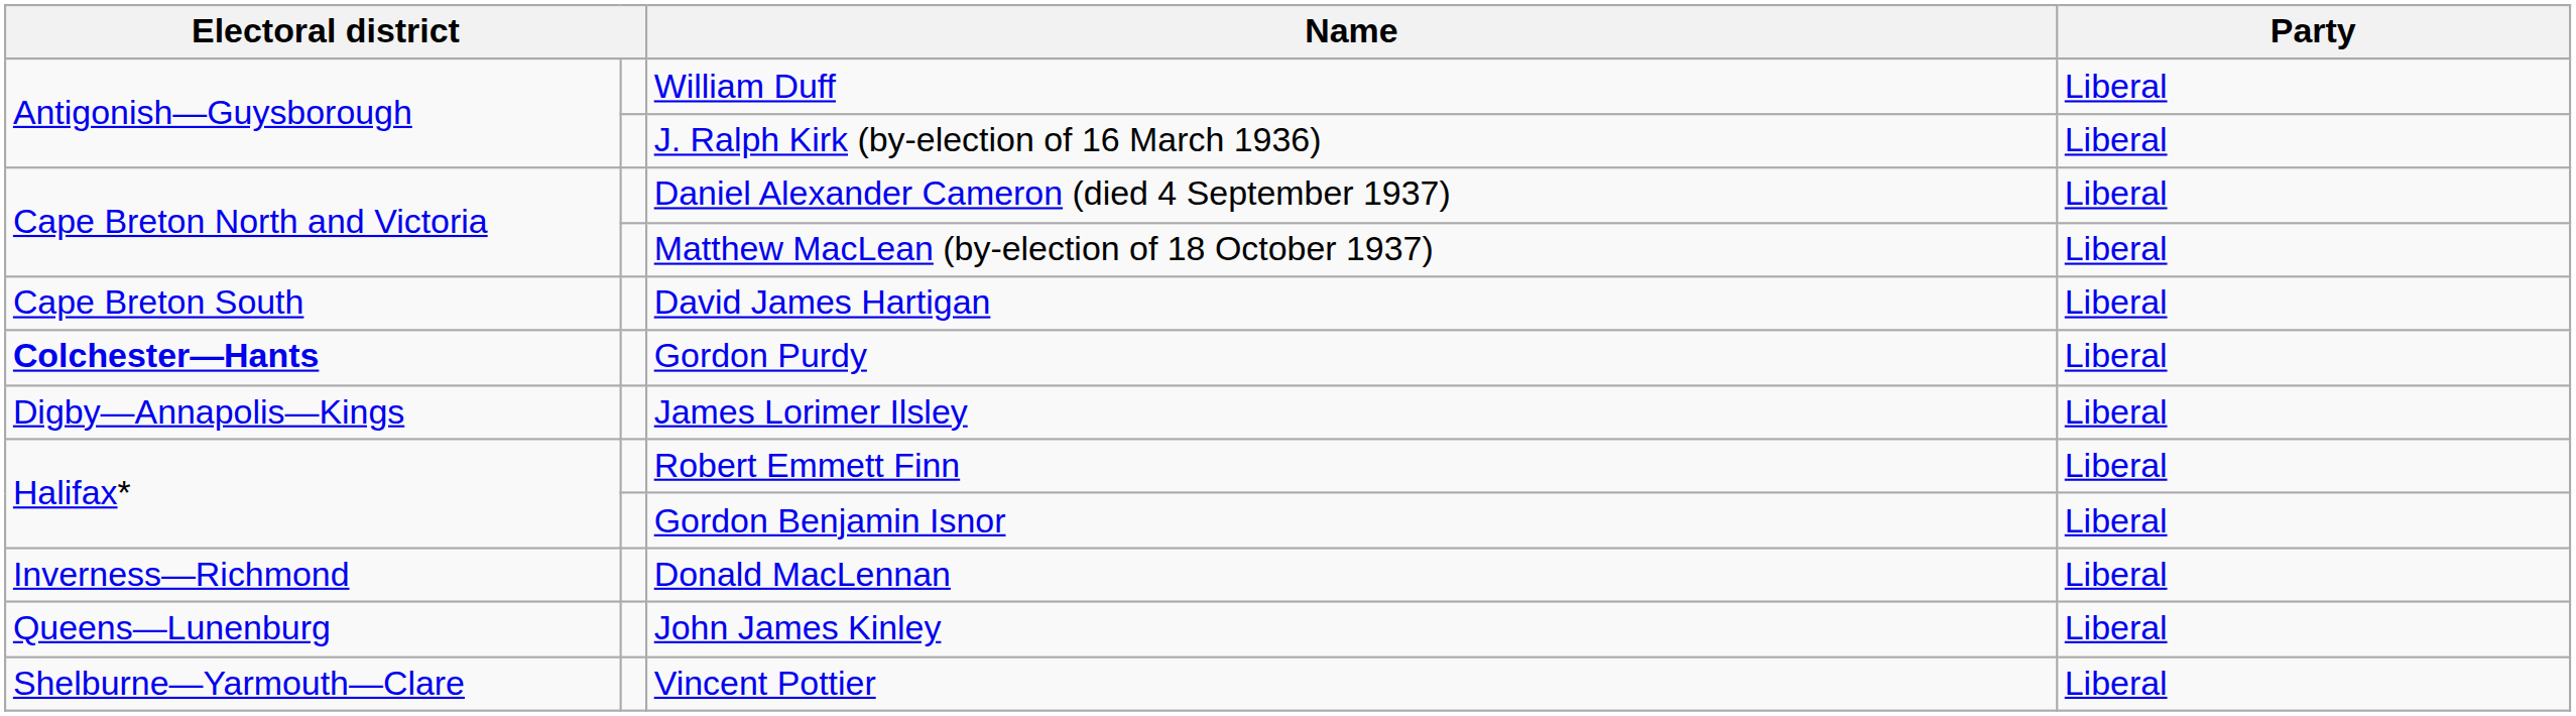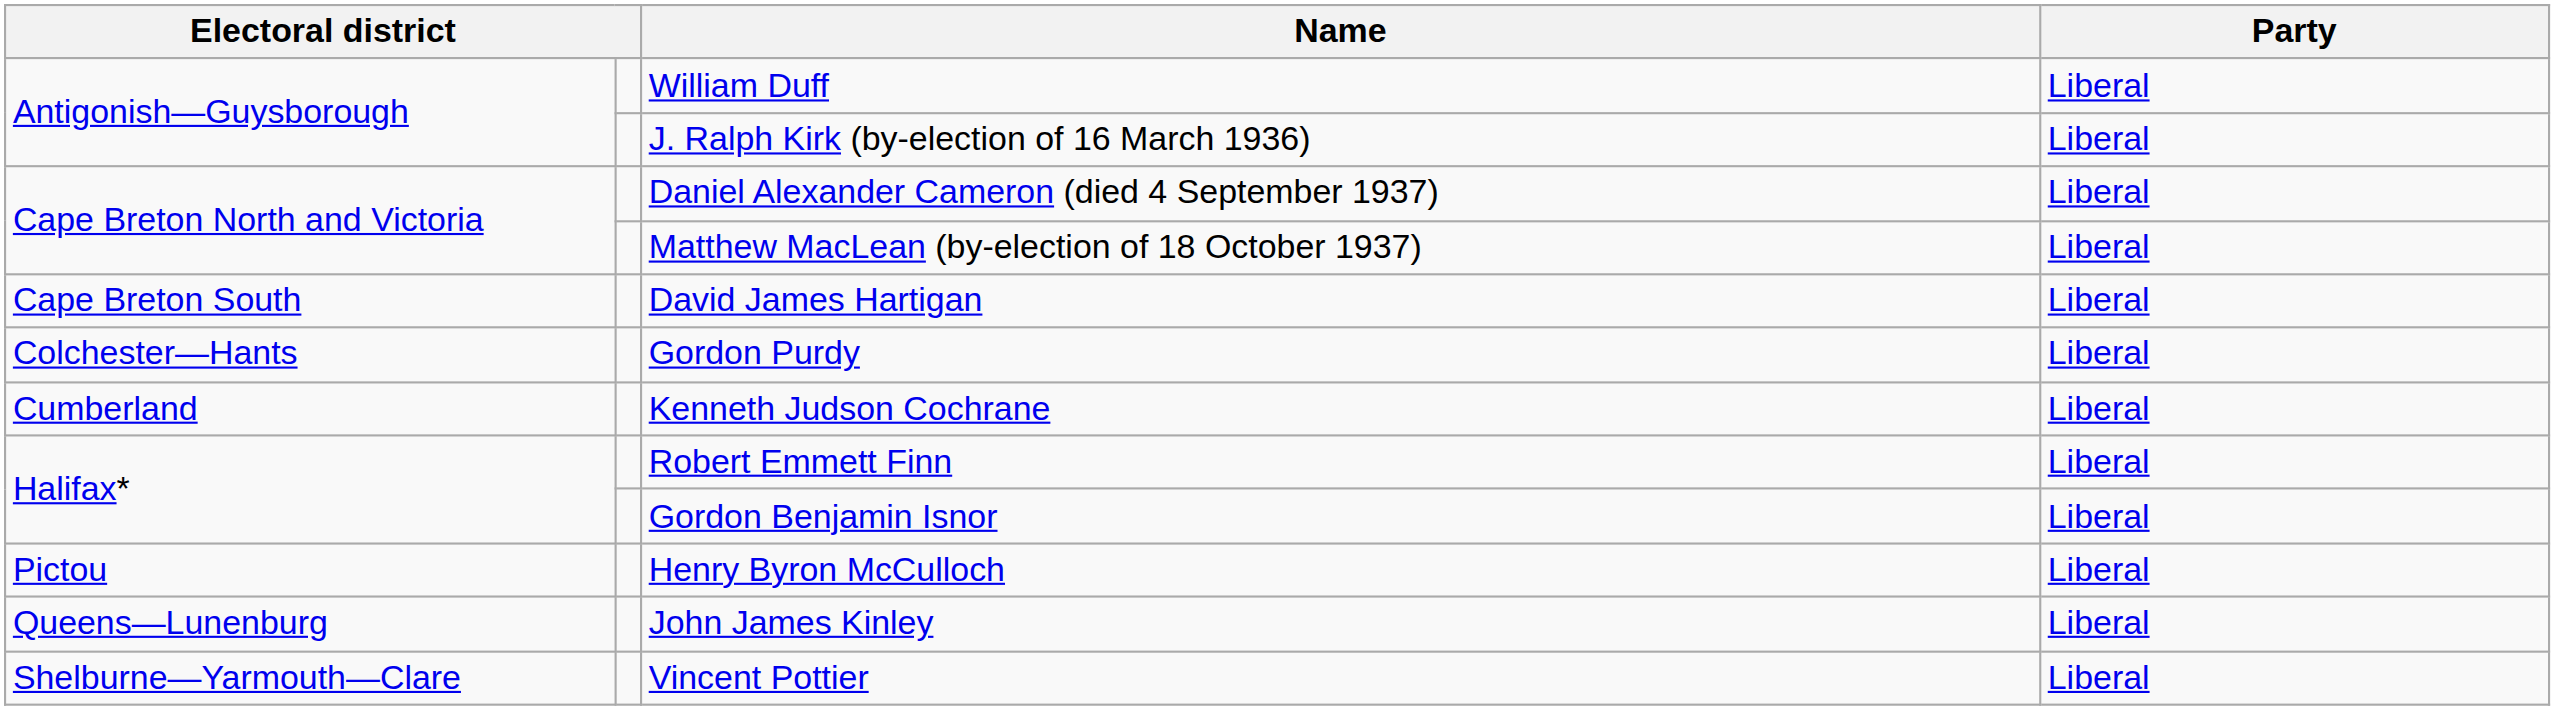 <table class="wikitable" width=95%>
 <tr>
 <th colspan=2 width=25%>Electoral district</th>
 <th>Name</th>
 <th width=20%>Party</th>
 </tr>
 <tr>
 <td width=24% rowspan=2><a href='#'>Antigonish—Guysborough</a></td>
 <td></td>
 <td><a href='#'>William Duff</a></td>
 <td><a href='#'>Liberal</a></td>
 </tr>
 <tr>
 <td></td>
 <td><a href='#'>J. Ralph Kirk</a> (by-election of 16 March 1936)</td>
 <td><a href='#'>Liberal</a></td>
 </tr>
 <tr>
 <td rowspan=2><a href='#'>Cape Breton North and Victoria</a></td>
 <td></td>
 <td><a href='#'>Daniel Alexander Cameron</a> (died 4 September 1937)</td>
 <td><a href='#'>Liberal</a></td>
 </tr>
 <tr>
 <td></td>
 <td><a href='#'>Matthew MacLean</a> (by-election of 18 October 1937)</td>
 <td><a href='#'>Liberal</a></td>
 </tr>
 <tr>
 <td><a href='#'>Cape Breton South</a></td>
 <td></td>
 <td><a href='#'>David James Hartigan</a></td>
 <td><a href='#'>Liberal</a></td>
 </tr>
 <tr>
-<td><strong><a href='#'>Colchester—Hants</a></strong></td>
+<td><a href='#'>Colchester—Hants</a></td>
 <td></td>
 <td><a href='#'>Gordon Purdy</a></td>
 <td><a href='#'>Liberal</a></td>
 </tr>
 <tr>
-<td><a href='#'>Digby—Annapolis—Kings</a></td>
+<td><a href='#'>Cumberland</a></td>
 <td></td>
-<td><a href='#'>James Lorimer Ilsley</a></td>
+<td><a href='#'>Kenneth Judson Cochrane</a></td>
 <td><a href='#'>Liberal</a></td>
 </tr>
 <tr>
 <td rowspan=2><a href='#'>Halifax</a>*</td>
 <td></td>
 <td><a href='#'>Robert Emmett Finn</a></td>
 <td><a href='#'>Liberal</a></td>
 </tr>
 <tr>
 <td></td>
 <td><a href='#'>Gordon Benjamin Isnor</a></td>
 <td><a href='#'>Liberal</a></td>
 </tr>
 <tr>
-<td><a href='#'>Inverness—Richmond</a></td>
+<td><a href='#'>Pictou</a></td>
 <td></td>
-<td><a href='#'>Donald MacLennan</a></td>
+<td><a href='#'>Henry Byron McCulloch</a></td>
 <td><a href='#'>Liberal</a></td>
 </tr>
 <tr>
 <td><a href='#'>Queens—Lunenburg</a></td>
 <td></td>
 <td><a href='#'>John James Kinley</a></td>
 <td><a href='#'>Liberal</a></td>
 </tr>
 <tr>
 <td><a href='#'>Shelburne—Yarmouth—Clare</a></td>
 <td></td>
 <td><a href='#'>Vincent Pottier</a></td>
 <td><a href='#'>Liberal</a></td>
 </tr>
 </table>
